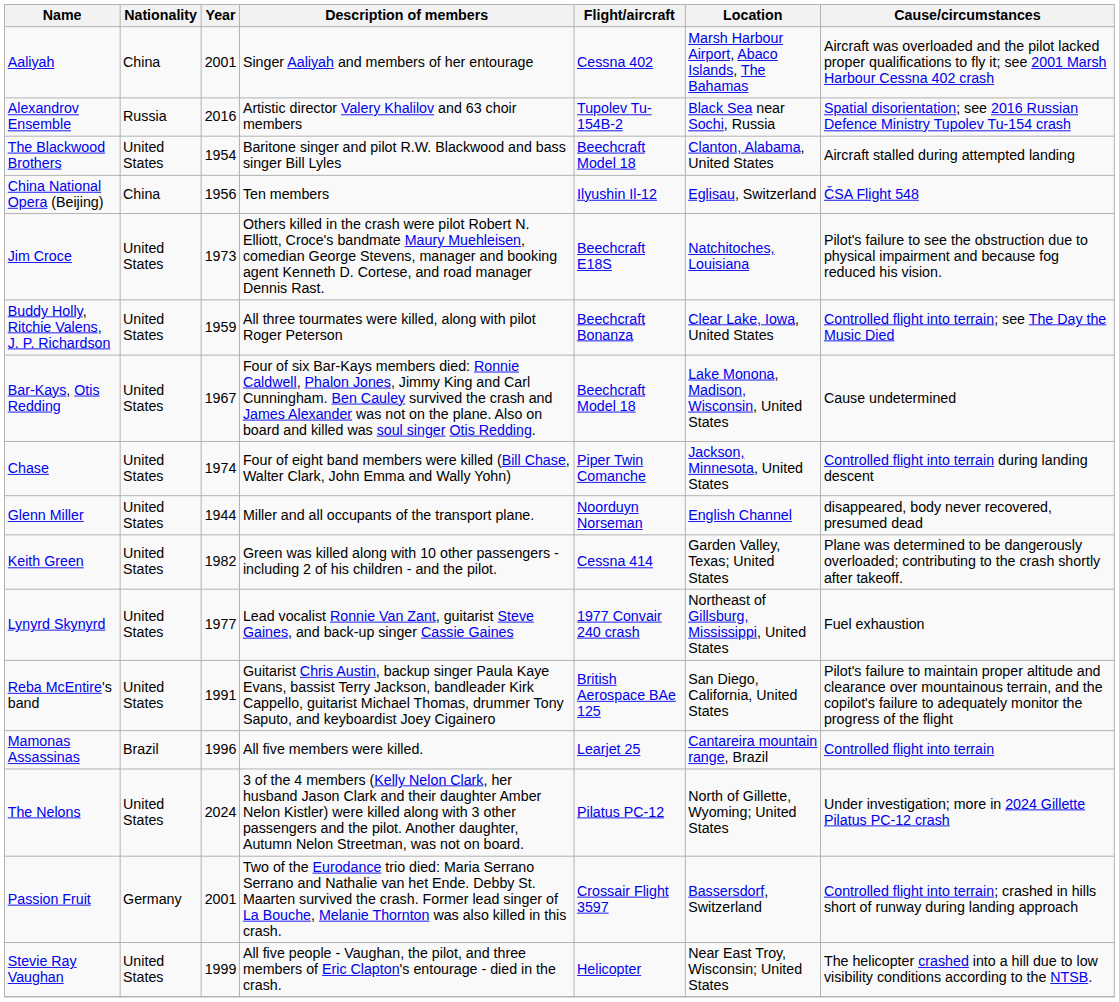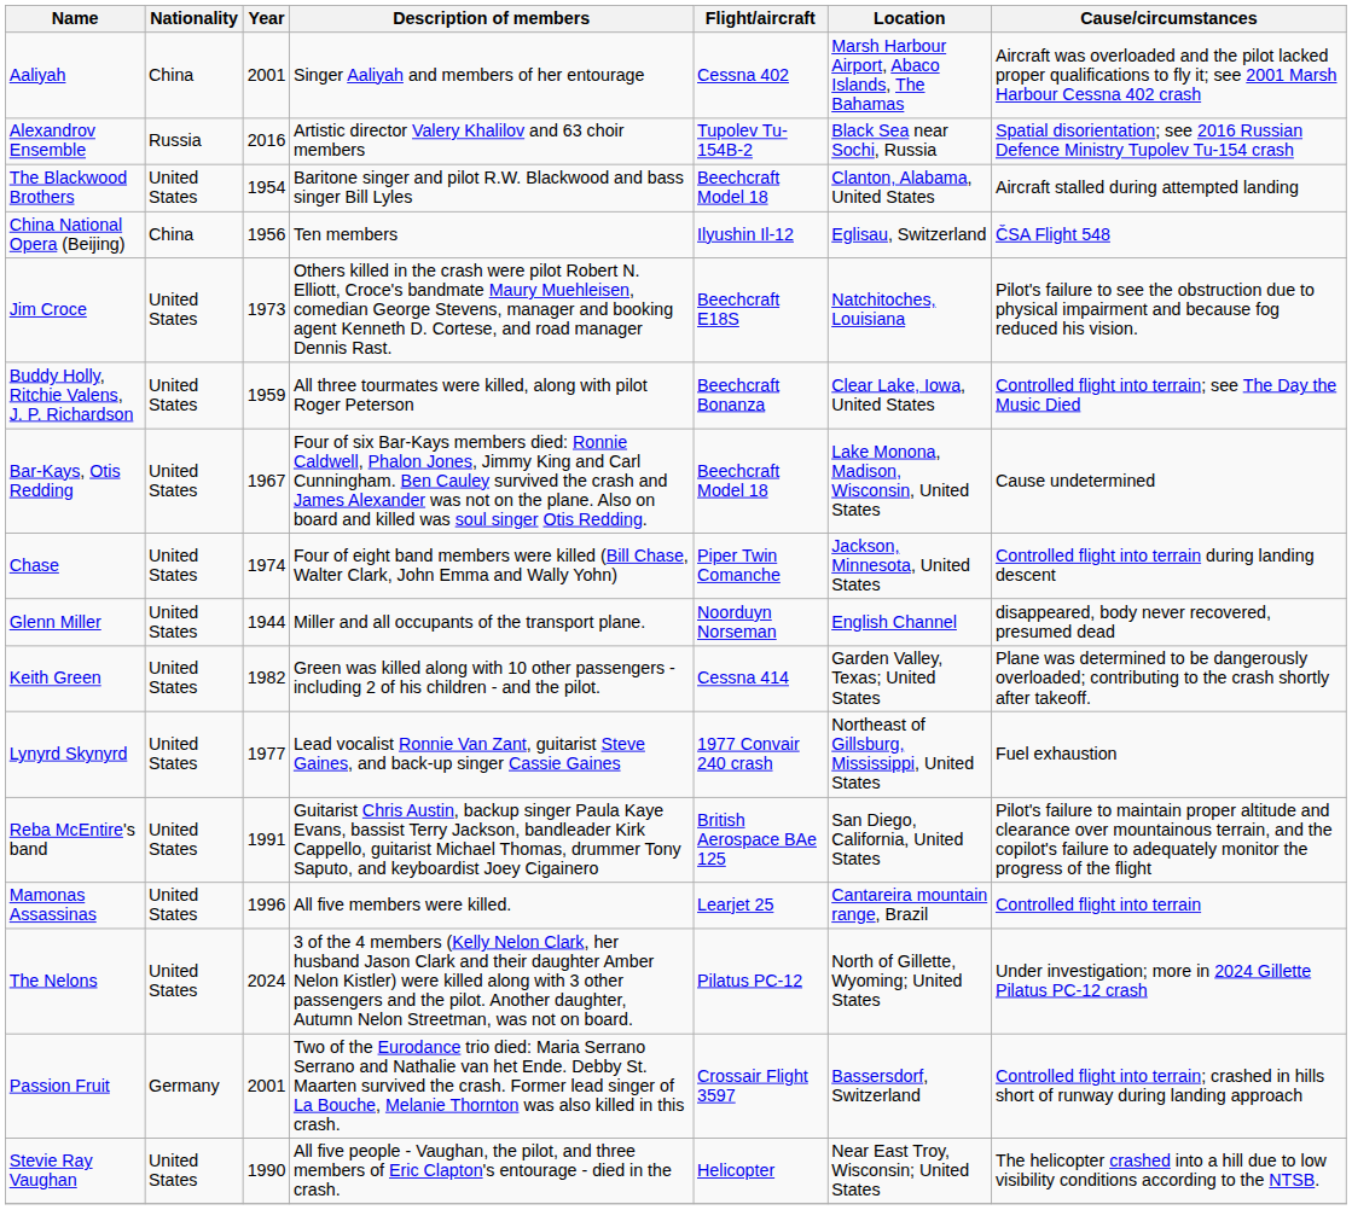 <table class="wikitable sortable">
 <tr>
 <th>Name</th>
 <th>Nationality</th>
 <th>Year</th>
 <th>Description of members</th>
 <th>Flight/aircraft</th>
 <th>Location</th>
 <th>Cause/circumstances</th>
 </tr>
 <tr>
 <td><a href='#'>Aaliyah</a></td>
 <td>China</td>
 <td>2001</td>
 <td>Singer <a href='#'>Aaliyah</a> and members of her entourage</td>
 <td><a href='#'>Cessna 402</a></td>
 <td><a href='#'>Marsh Harbour Airport</a>, <a href='#'>Abaco Islands</a>, <a href='#'>The Bahamas</a></td>
 <td>Aircraft was overloaded and the pilot lacked proper qualifications to fly it; see <a href='#'>2001 Marsh Harbour Cessna 402 crash</a></td>
 </tr>
 <tr>
 <td><a href='#'>Alexandrov Ensemble</a></td>
 <td>Russia</td>
 <td>2016</td>
 <td>Artistic director <a href='#'>Valery Khalilov</a> and 63 choir members</td>
 <td><a href='#'>Tupolev Tu-154B-2</a></td>
 <td><a href='#'>Black Sea</a> near <a href='#'>Sochi</a>, Russia</td>
 <td><a href='#'>Spatial disorientation</a>; see <a href='#'>2016 Russian Defence Ministry Tupolev Tu-154 crash</a></td>
 </tr>
 <tr>
 <td><a href='#'>The Blackwood Brothers</a></td>
 <td>United States</td>
 <td>1954</td>
 <td>Baritone singer and pilot R.W. Blackwood and bass singer Bill Lyles</td>
 <td><a href='#'>Beechcraft Model 18</a></td>
 <td><a href='#'>Clanton, Alabama</a>, United States</td>
 <td>Aircraft stalled during attempted landing</td>
 </tr>
 <tr>
 <td><a href='#'>China National Opera</a> (Beijing)</td>
 <td>China</td>
 <td>1956</td>
 <td>Ten members</td>
 <td><a href='#'>Ilyushin Il-12</a></td>
 <td><a href='#'>Eglisau</a>, Switzerland</td>
 <td><a href='#'>ČSA Flight 548</a></td>
 </tr>
 <tr>
 <td><a href='#'>Jim Croce</a></td>
 <td>United States</td>
 <td>1973</td>
 <td>Others killed in the crash were pilot Robert N. Elliott, Croce's bandmate <a href='#'>Maury Muehleisen</a>, comedian George Stevens, manager and booking agent Kenneth D. Cortese, and road manager Dennis Rast.</td>
 <td><a href='#'>Beechcraft E18S</a></td>
 <td><a href='#'>Natchitoches, Louisiana</a></td>
 <td>Pilot's failure to see the obstruction due to physical impairment and because fog reduced his vision.</td>
 </tr>
 <tr>
 <td><a href='#'>Buddy Holly</a>, <a href='#'>Ritchie Valens</a>, <a href='#'>J. P. Richardson</a></td>
 <td>United States</td>
 <td>1959</td>
 <td>All three tourmates were killed, along with pilot Roger Peterson</td>
 <td><a href='#'>Beechcraft Bonanza</a></td>
 <td><a href='#'>Clear Lake, Iowa</a>, United States</td>
 <td><a href='#'>Controlled flight into terrain</a>; see <a href='#'>The Day the Music Died</a></td>
 </tr>
 <tr>
 <td><a href='#'>Bar-Kays</a>, <a href='#'>Otis Redding</a></td>
 <td>United States</td>
 <td>1967</td>
 <td>Four of six Bar-Kays members died: <a href='#'>Ronnie Caldwell</a>, <a href='#'>Phalon Jones</a>, Jimmy King and Carl Cunningham. <a href='#'>Ben Cauley</a> survived the crash and <a href='#'>James Alexander</a> was not on the plane. Also on board and killed was <a href='#'>soul singer</a> <a href='#'>Otis Redding</a>.</td>
 <td><a href='#'>Beechcraft Model 18</a></td>
 <td><a href='#'>Lake Monona</a>, <a href='#'>Madison, Wisconsin</a>, United States</td>
 <td>Cause undetermined</td>
 </tr>
 <tr>
 <td><a href='#'>Chase</a></td>
 <td>United States</td>
 <td>1974</td>
 <td>Four of eight band members were killed (<a href='#'>Bill Chase</a>, Walter Clark, John Emma and Wally Yohn)</td>
 <td><a href='#'>Piper Twin Comanche</a></td>
 <td><a href='#'>Jackson, Minnesota</a>, United States</td>
 <td><a href='#'>Controlled flight into terrain</a> during landing descent</td>
 </tr>
 <tr>
 <td><a href='#'>Glenn Miller</a></td>
 <td>United States</td>
 <td>1944</td>
 <td>Miller and all occupants of the transport plane.</td>
 <td><a href='#'>Noorduyn Norseman</a></td>
 <td><a href='#'>English Channel</a></td>
 <td>disappeared, body never recovered, presumed dead</td>
 </tr>
 <tr>
 <td><a href='#'>Keith Green</a></td>
 <td>United States</td>
 <td>1982</td>
 <td>Green was killed along with 10 other passengers - including 2 of his children - and the pilot.</td>
 <td><a href='#'>Cessna 414</a></td>
 <td>Garden Valley, Texas; United States</td>
 <td>Plane was determined to be dangerously overloaded; contributing to the crash shortly after takeoff.</td>
 </tr>
 <tr>
 <td><a href='#'>Lynyrd Skynyrd</a></td>
 <td>United States</td>
 <td>1977</td>
 <td>Lead vocalist <a href='#'>Ronnie Van Zant</a>, guitarist <a href='#'>Steve Gaines</a>, and back-up singer <a href='#'>Cassie Gaines</a></td>
 <td><a href='#'>1977 Convair 240 crash</a></td>
 <td>Northeast of <a href='#'>Gillsburg, Mississippi</a>, United States</td>
 <td>Fuel exhaustion</td>
 </tr>
 <tr>
 <td><a href='#'>Reba McEntire</a>'s band</td>
 <td>United States</td>
 <td>1991</td>
 <td>Guitarist <a href='#'>Chris Austin</a>, backup singer Paula Kaye Evans, bassist Terry Jackson, bandleader Kirk Cappello, guitarist Michael Thomas, drummer Tony Saputo, and keyboardist Joey Cigainero</td>
 <td><a href='#'>British Aerospace BAe 125</a></td>
 <td>San Diego, California, United States</td>
 <td>Pilot's failure to maintain proper altitude and clearance over mountainous terrain, and the copilot's failure to adequately monitor the progress of the flight</td>
 </tr>
 <tr>
 <td><a href='#'>Mamonas Assassinas</a></td>
-<td>Brazil</td>
+<td>United States</td>
 <td>1996</td>
 <td>All five members were killed.</td>
 <td><a href='#'>Learjet 25</a></td>
 <td><a href='#'>Cantareira mountain range</a>, Brazil</td>
 <td><a href='#'>Controlled flight into terrain</a></td>
 </tr>
 <tr>
 <td><a href='#'>The Nelons</a></td>
 <td>United States</td>
 <td>2024</td>
 <td>3 of the 4 members (<a href='#'>Kelly Nelon Clark</a>, her husband Jason Clark and their daughter Amber Nelon Kistler) were killed along with 3 other passengers and the pilot. Another daughter, Autumn Nelon Streetman, was not on board.</td>
 <td><a href='#'>Pilatus PC-12</a></td>
 <td>North of Gillette, Wyoming; United States</td>
 <td>Under investigation; more in <a href='#'>2024 Gillette Pilatus PC-12 crash</a></td>
 </tr>
 <tr>
 <td><a href='#'>Passion Fruit</a></td>
 <td>Germany</td>
 <td>2001</td>
 <td>Two of the <a href='#'>Eurodance</a> trio died: Maria Serrano Serrano and Nathalie van het Ende. Debby St. Maarten survived the crash. Former lead singer of <a href='#'>La Bouche</a>, <a href='#'>Melanie Thornton</a> was also killed in this crash.</td>
 <td><a href='#'>Crossair Flight 3597</a></td>
 <td><a href='#'>Bassersdorf</a>, Switzerland</td>
 <td><a href='#'>Controlled flight into terrain</a>; crashed in hills short of runway during landing approach</td>
 </tr>
 <tr>
 <td><a href='#'>Stevie Ray Vaughan</a></td>
 <td>United States</td>
-<td>1999</td>
+<td>1990</td>
 <td>All five people - Vaughan, the pilot, and three members of <a href='#'>Eric Clapton</a>'s entourage - died in the crash.</td>
 <td><a href='#'>Helicopter</a></td>
 <td>Near East Troy, Wisconsin; United States</td>
 <td>The helicopter <a href='#'>crashed</a> into a hill due to low visibility conditions according to the <a href='#'>NTSB</a>.</td>
 </tr>
 <tr>
 </tr>
 </table>
